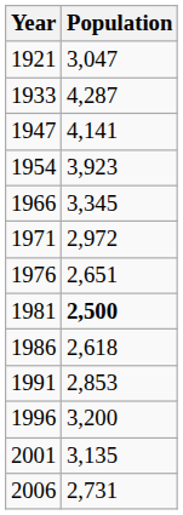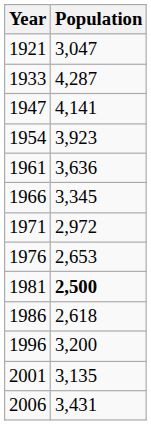 <table class="wikitable">
 <tr>
 <th>Year</th>
 <th>Population</th>
 </tr>
 <tr>
 <td>1921</td>
 <td>3,047</td>
 </tr>
 <tr>
 <td>1933</td>
 <td>4,287</td>
 </tr>
 <tr>
 <td>1947</td>
 <td>4,141</td>
 </tr>
 <tr>
 <td>1954</td>
 <td>3,923</td>
 </tr>
 <tr>
+<td>1961</td>
+<td>3,636</td>
+</tr>
+<tr>
 <td>1966</td>
 <td>3,345</td>
 </tr>
 <tr>
 <td>1971</td>
 <td>2,972</td>
 </tr>
 <tr>
 <td>1976</td>
-<td>2,651</td>
+<td>2,653</td>
 </tr>
 <tr>
 <td>1981</td>
 <td><strong>2,500</strong></td>
 </tr>
 <tr>
 <td>1986</td>
 <td>2,618</td>
-</tr>
-<tr>
-<td>1991</td>
-<td>2,853</td>
 </tr>
 <tr>
 <td>1996</td>
 <td>3,200</td>
 </tr>
 <tr>
 <td>2001</td>
 <td>3,135</td>
 </tr>
 <tr>
 <td>2006</td>
-<td>2,731</td>
+<td>3,431</td>
 </tr>
 </table>
